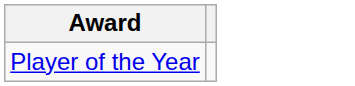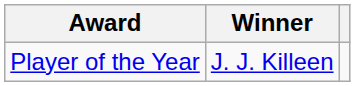 <table class="wikitable">
 <tr>
 <th>Award</th>
+<th>Winner</th>
 <th></th>
 </tr>
 <tr>
 <td><a href='#'>Player of the Year</a></td>
+<td> <a href='#'>J. J. Killeen</a></td>
 <td></td>
 </tr>
 </table>
